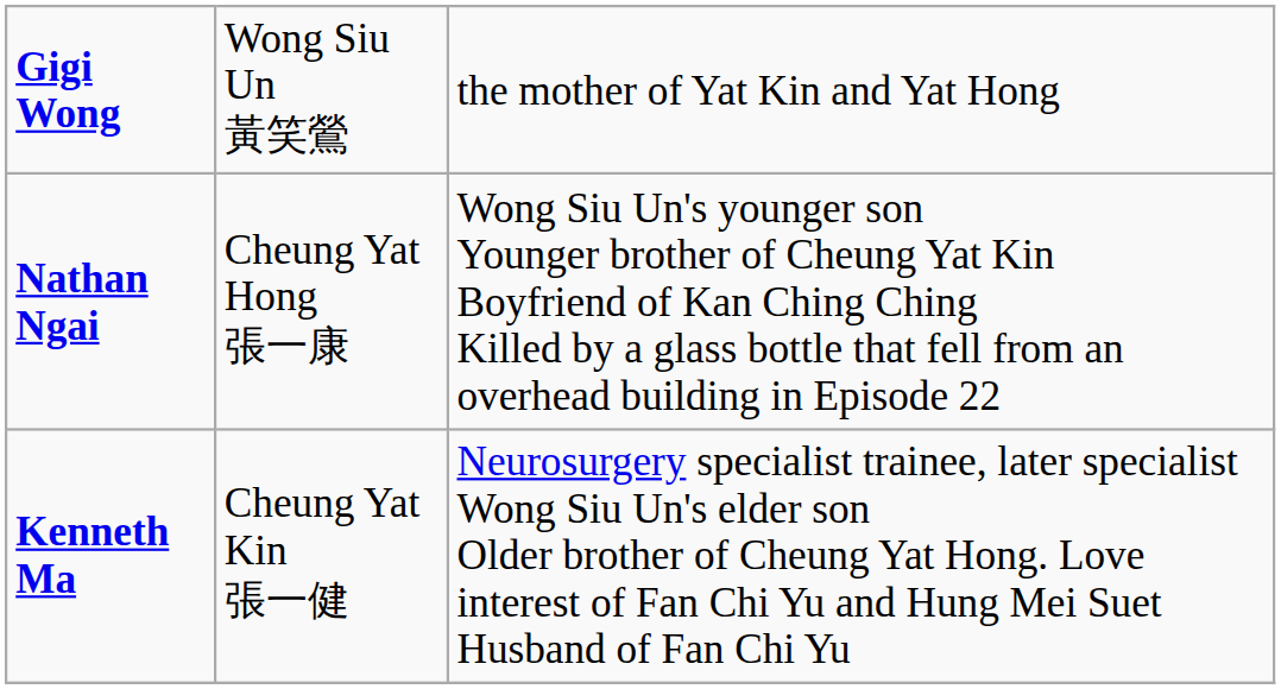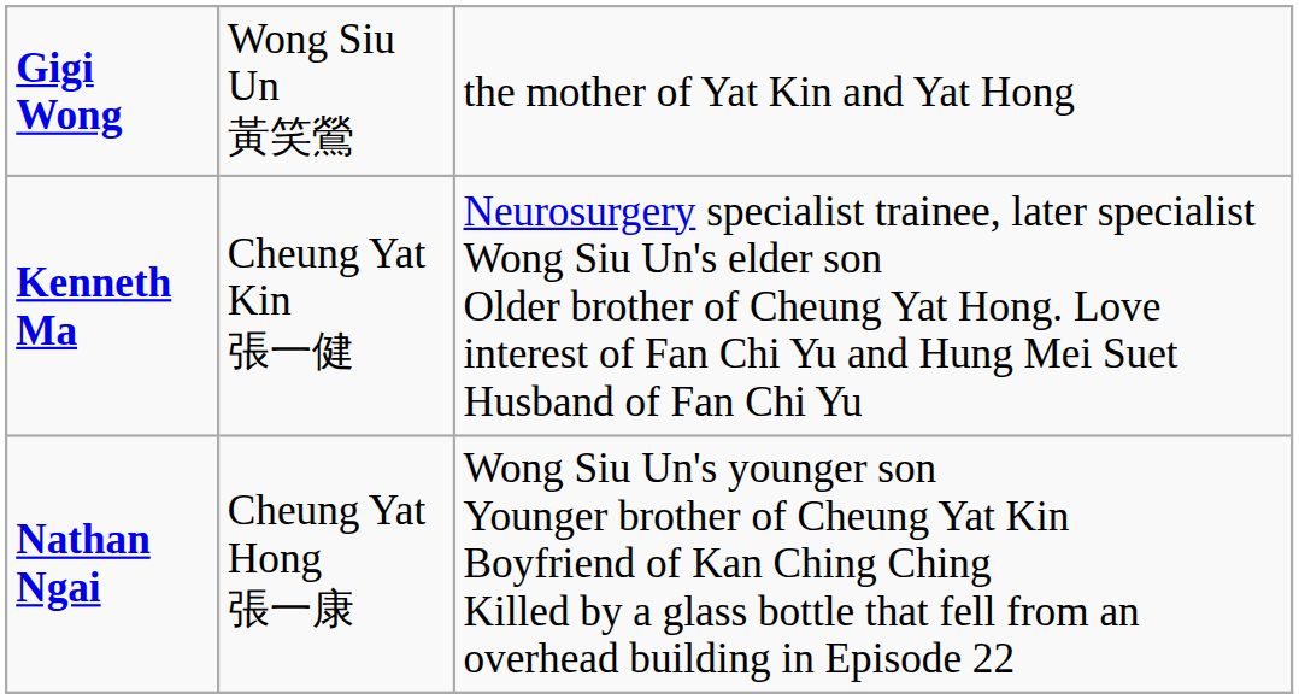 <table class="wikitable" width="55%">
 <tr style || H>
 <td><strong><a href='#'>Gigi Wong</a></strong></td>
 <td>Wong Siu Un<br>黃笑鶯</td>
 <td>the mother of Yat Kin and Yat Hong</td>
 </tr>
 <tr>
+<td><strong><a href='#'>Kenneth Ma</a></strong></td>
+<td>Cheung Yat Kin<br>張一健</td>
+<td><a href='#'>Neurosurgery</a> specialist trainee, later specialist<br>Wong Siu Un's elder son<br>Older brother of Cheung Yat Hong. Love interest of Fan Chi Yu and Hung Mei Suet<br>Husband of Fan Chi Yu</td>
+</tr>
+<tr>
 <td><strong><a href='#'>Nathan Ngai</a></strong></td>
 <td>Cheung Yat Hong<br>張一康</td>
 <td>Wong Siu Un's younger son<br>Younger brother of Cheung Yat Kin <br>Boyfriend of Kan Ching Ching<br>Killed by a glass bottle that fell from an overhead building in Episode 22</td>
 </tr>
 <tr>
-<td><strong><a href='#'>Kenneth Ma</a></strong></td>
-<td>Cheung Yat Kin<br>張一健</td>
-<td><a href='#'>Neurosurgery</a> specialist trainee, later specialist<br>Wong Siu Un's elder son<br>Older brother of Cheung Yat Hong. Love interest of Fan Chi Yu and Hung Mei Suet<br>Husband of Fan Chi Yu</td>
-</tr>
-<tr>
 </tr>
 </table>
